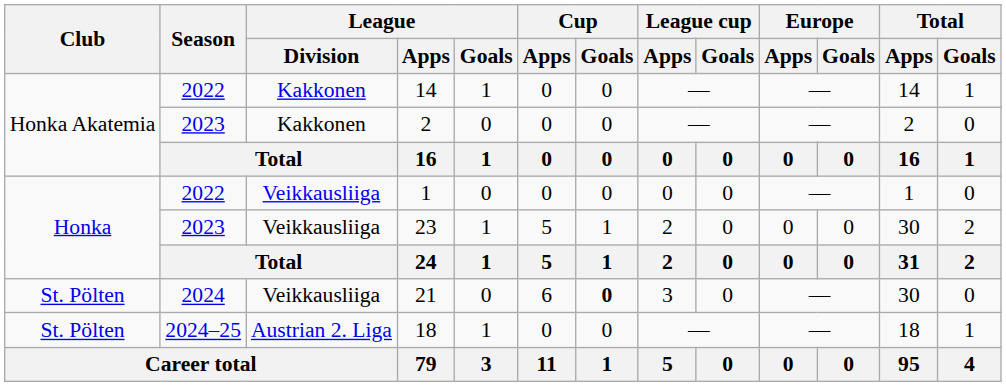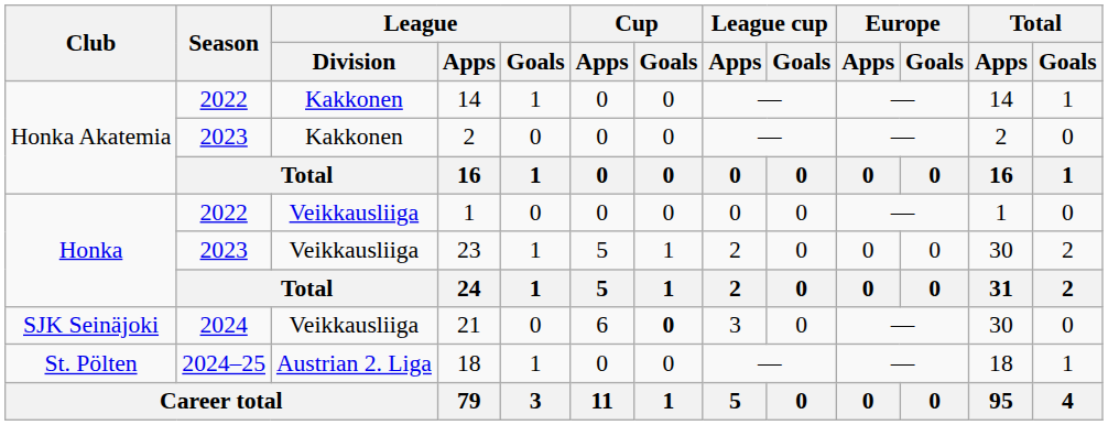 <table class="wikitable" style="text-align:center">
 <tr>
 <th rowspan="2">Club</th>
 <th rowspan="2">Season</th>
 <th colspan="3">League</th>
 <th colspan="2">Cup</th>
 <th colspan="2">League cup</th>
 <th colspan="2">Europe</th>
 <th colspan="2">Total</th>
 </tr>
 <tr>
 <th>Division</th>
 <th>Apps</th>
 <th>Goals</th>
 <th>Apps</th>
 <th>Goals</th>
 <th>Apps</th>
 <th>Goals</th>
 <th>Apps</th>
 <th>Goals</th>
 <th>Apps</th>
 <th>Goals</th>
 </tr>
 <tr>
 <td rowspan="3">Honka Akatemia</td>
 <td><a href='#'>2022</a></td>
 <td><a href='#'>Kakkonen</a></td>
 <td>14</td>
 <td>1</td>
 <td>0</td>
 <td>0</td>
 <td colspan="2">—</td>
 <td colspan="2">—</td>
 <td>14</td>
 <td>1</td>
 </tr>
 <tr>
 <td><a href='#'>2023</a></td>
 <td>Kakkonen</td>
 <td>2</td>
 <td>0</td>
 <td>0</td>
 <td>0</td>
 <td colspan="2">—</td>
 <td colspan="2">—</td>
 <td>2</td>
 <td>0</td>
 </tr>
 <tr>
 <th colspan="2">Total</th>
 <th>16</th>
 <th>1</th>
 <th>0</th>
 <th>0</th>
 <th>0</th>
 <th>0</th>
 <th>0</th>
 <th>0</th>
 <th>16</th>
 <th>1</th>
 </tr>
 <tr>
 <td rowspan="3"><a href='#'>Honka</a></td>
 <td><a href='#'>2022</a></td>
 <td><a href='#'>Veikkausliiga</a></td>
 <td>1</td>
 <td>0</td>
 <td>0</td>
 <td>0</td>
 <td>0</td>
 <td>0</td>
 <td colspan="2">—</td>
 <td>1</td>
 <td>0</td>
 </tr>
 <tr>
 <td><a href='#'>2023</a></td>
 <td>Veikkausliiga</td>
 <td>23</td>
 <td>1</td>
 <td>5</td>
 <td>1</td>
 <td>2</td>
 <td>0</td>
 <td>0</td>
 <td>0</td>
 <td>30</td>
 <td>2</td>
 </tr>
 <tr>
 <th colspan="2">Total</th>
 <th>24</th>
 <th>1</th>
 <th>5</th>
 <th>1</th>
 <th>2</th>
 <th>0</th>
 <th>0</th>
 <th>0</th>
 <th>31</th>
 <th>2</th>
 </tr>
 <tr>
-<td><a href='#'>St. Pölten</a></td>
+<td rowspan="1"><a href='#'>SJK Seinäjoki</a></td>
 <td><a href='#'>2024</a></td>
 <td>Veikkausliiga</td>
 <td>21</td>
 <td>0</td>
 <td>6</td>
 <td><strong>0</strong></td>
 <td>3</td>
 <td>0</td>
 <td colspan="2">—</td>
 <td>30</td>
 <td>0</td>
 </tr>
 <tr>
 <td><a href='#'>St. Pölten</a></td>
 <td><a href='#'>2024–25</a></td>
 <td><a href='#'>Austrian 2. Liga</a></td>
 <td>18</td>
 <td>1</td>
 <td>0</td>
 <td>0</td>
 <td colspan="2">—</td>
 <td colspan="2">—</td>
 <td>18</td>
 <td>1</td>
 </tr>
 <tr>
 <th colspan="3">Career total</th>
 <th>79</th>
 <th>3</th>
 <th>11</th>
 <th>1</th>
 <th>5</th>
 <th>0</th>
 <th>0</th>
 <th>0</th>
 <th>95</th>
 <th>4</th>
 </tr>
 </table>
